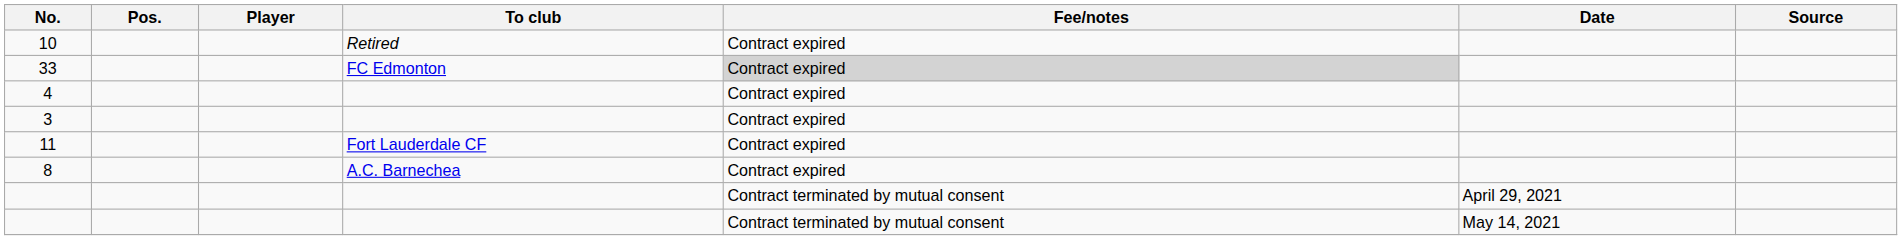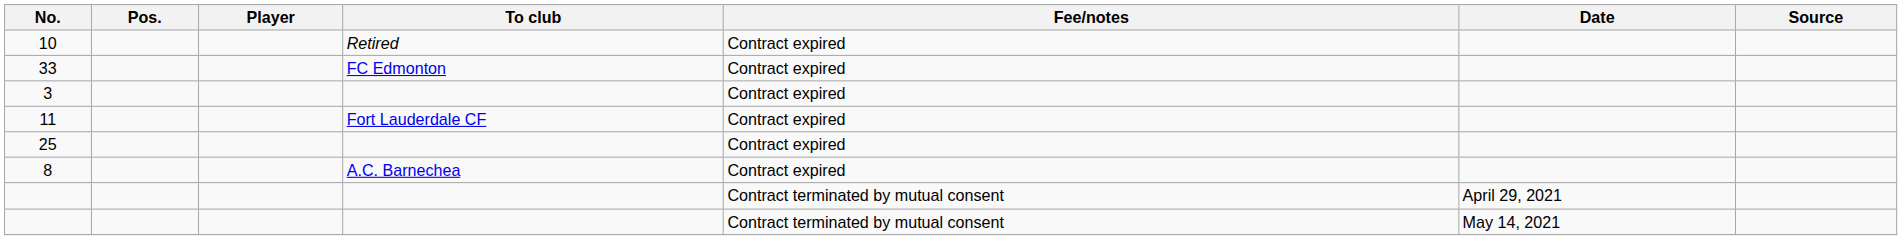 <table class="wikitable sortable" style="width:90%; font-size:95%;">
 <tr>
 <th>No.</th>
 <th>Pos.</th>
 <th>Player</th>
 <th>To club</th>
 <th>Fee/notes</th>
 <th>Date</th>
 <th>Source</th>
 </tr>
 <tr>
 <td align=center>10</td>
 <td align=center></td>
 <td></td>
 <td><em>Retired</em></td>
 <td>Contract expired</td>
 <td></td>
 <td></td>
 </tr>
 <tr>
 <td align=center>33</td>
 <td align=center></td>
 <td></td>
 <td> <a href='#'>FC Edmonton</a></td>
-<td style="background: lightgrey;">Contract expired</td>
-<td></td>
-<td></td>
-</tr>
-<tr>
-<td align=center>4</td>
-<td align=center></td>
-<td></td>
-<td></td>
 <td>Contract expired</td>
 <td></td>
 <td></td>
 </tr>
 <tr>
 <td align=center>3</td>
 <td align=center></td>
 <td></td>
 <td></td>
 <td>Contract expired</td>
 <td></td>
 <td></td>
 </tr>
 <tr>
 <td align=center>11</td>
 <td align=center></td>
 <td></td>
 <td> <a href='#'>Fort Lauderdale CF</a></td>
+<td>Contract expired</td>
+<td></td>
+<td></td>
+</tr>
+<tr>
+<td align=center>25</td>
+<td align=center></td>
+<td></td>
+<td></td>
 <td>Contract expired</td>
 <td></td>
 <td></td>
 </tr>
 <tr>
 <td align=center>8</td>
 <td align=center></td>
 <td></td>
 <td> <a href='#'>A.C. Barnechea</a></td>
 <td>Contract expired</td>
 <td></td>
 <td></td>
 </tr>
 <tr>
 <td align=center></td>
 <td align=center></td>
 <td></td>
 <td></td>
 <td>Contract terminated by mutual consent</td>
 <td>April 29, 2021</td>
 <td></td>
 </tr>
 <tr>
 <td align=center></td>
 <td align=center></td>
 <td></td>
 <td></td>
 <td>Contract terminated by mutual consent</td>
 <td>May 14, 2021</td>
 <td></td>
 </tr>
 <tr>
 </tr>
 </table>
